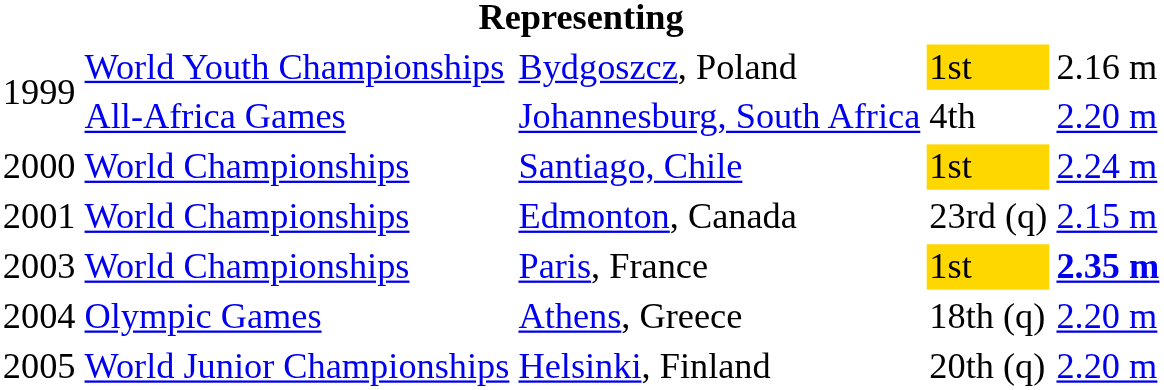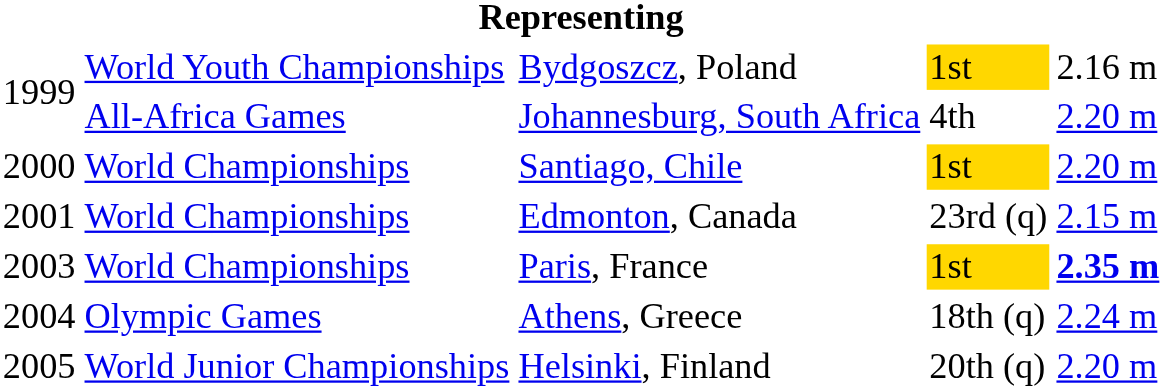 <table>
 <tr>
 <th colspan="5">Representing </th>
 </tr>
 <tr>
 <td rowspan=2>1999</td>
 <td><a href='#'>World Youth Championships</a></td>
 <td><a href='#'>Bydgoszcz</a>, Poland</td>
 <td bgcolor=gold>1st</td>
 <td>2.16 m</td>
 </tr>
 <tr>
 <td><a href='#'>All-Africa Games</a></td>
 <td><a href='#'>Johannesburg, South Africa</a></td>
 <td>4th</td>
 <td><a href='#'>2.20 m</a></td>
 </tr>
 <tr>
 <td>2000</td>
 <td><a href='#'>World Championships</a></td>
 <td><a href='#'>Santiago, Chile</a></td>
 <td bgcolor=gold>1st</td>
-<td><a href='#'>2.24 m</a></td>
+<td><a href='#'>2.20 m</a></td>
 </tr>
 <tr>
 <td>2001</td>
 <td><a href='#'>World Championships</a></td>
 <td><a href='#'>Edmonton</a>, Canada</td>
 <td>23rd (q)</td>
 <td><a href='#'>2.15 m</a></td>
 </tr>
 <tr>
 <td>2003</td>
 <td><a href='#'>World Championships</a></td>
 <td><a href='#'>Paris</a>, France</td>
 <td bgcolor=gold>1st</td>
 <td><strong><a href='#'>2.35 m</a></strong></td>
 </tr>
 <tr>
 <td>2004</td>
 <td><a href='#'>Olympic Games</a></td>
 <td><a href='#'>Athens</a>, Greece</td>
 <td>18th (q)</td>
-<td><a href='#'>2.20 m</a></td>
+<td><a href='#'>2.24 m</a></td>
 </tr>
 <tr>
 <td>2005</td>
 <td><a href='#'>World Junior Championships</a></td>
 <td><a href='#'>Helsinki</a>, Finland</td>
 <td>20th (q)</td>
 <td><a href='#'>2.20 m</a></td>
 </tr>
 </table>
